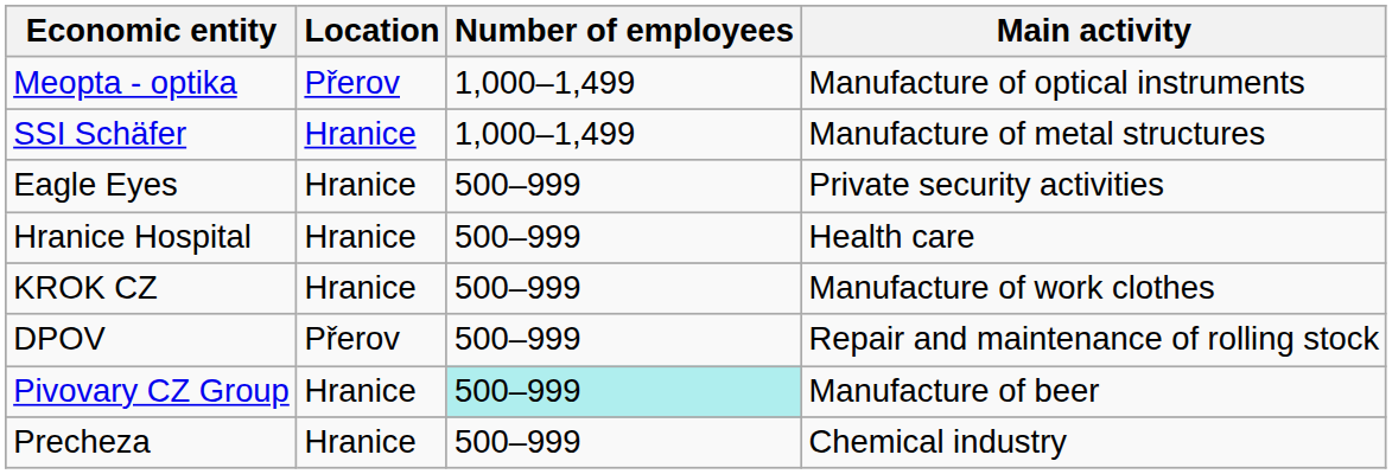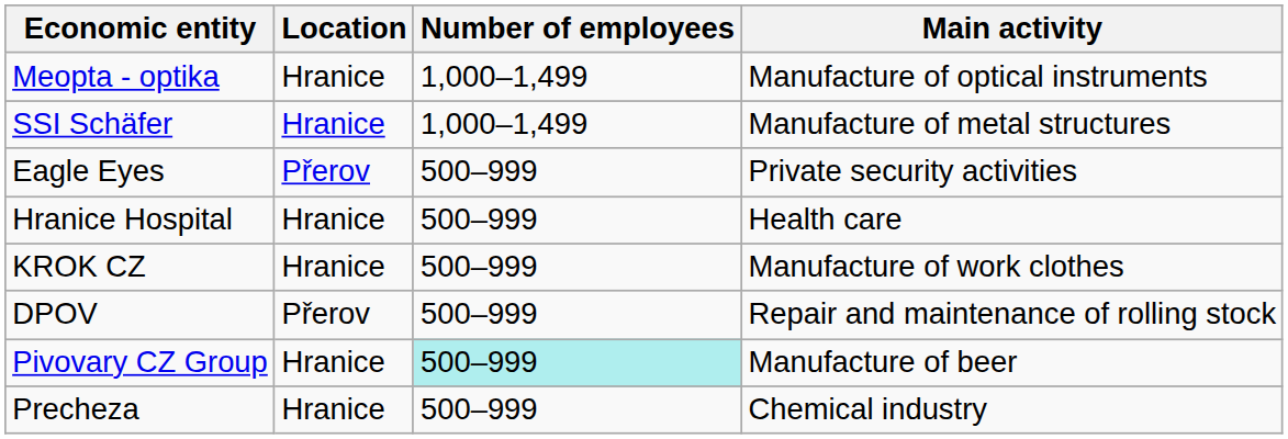 <table class="wikitable sortable">
 <tr>
 <th>Economic entity</th>
 <th>Location</th>
 <th>Number of employees</th>
 <th>Main activity</th>
 </tr>
 <tr>
 <td><a href='#'>Meopta - optika</a></td>
-<td><a href='#'>Přerov</a></td>
+<td>Hranice</td>
 <td>1,000–1,499</td>
 <td>Manufacture of optical instruments</td>
 </tr>
 <tr>
 <td><a href='#'>SSI Schäfer</a></td>
 <td><a href='#'>Hranice</a></td>
 <td>1,000–1,499</td>
 <td>Manufacture of metal structures</td>
 </tr>
 <tr>
 <td>Eagle Eyes</td>
-<td>Hranice</td>
+<td><a href='#'>Přerov</a></td>
 <td>500–999</td>
 <td>Private security activities</td>
 </tr>
 <tr>
 <td>Hranice Hospital</td>
 <td>Hranice</td>
 <td>500–999</td>
 <td>Health care</td>
 </tr>
 <tr>
 <td>KROK CZ</td>
 <td>Hranice</td>
 <td>500–999</td>
 <td>Manufacture of work clothes</td>
 </tr>
 <tr>
 <td>DPOV</td>
 <td>Přerov</td>
 <td>500–999</td>
 <td>Repair and maintenance of rolling stock</td>
 </tr>
 <tr>
 <td><a href='#'>Pivovary CZ Group</a></td>
 <td>Hranice</td>
 <td style="background: paleturquoise;">500–999</td>
 <td>Manufacture of beer</td>
 </tr>
 <tr>
 <td>Precheza</td>
 <td>Hranice</td>
 <td>500–999</td>
 <td>Chemical industry</td>
 </tr>
 </table>
